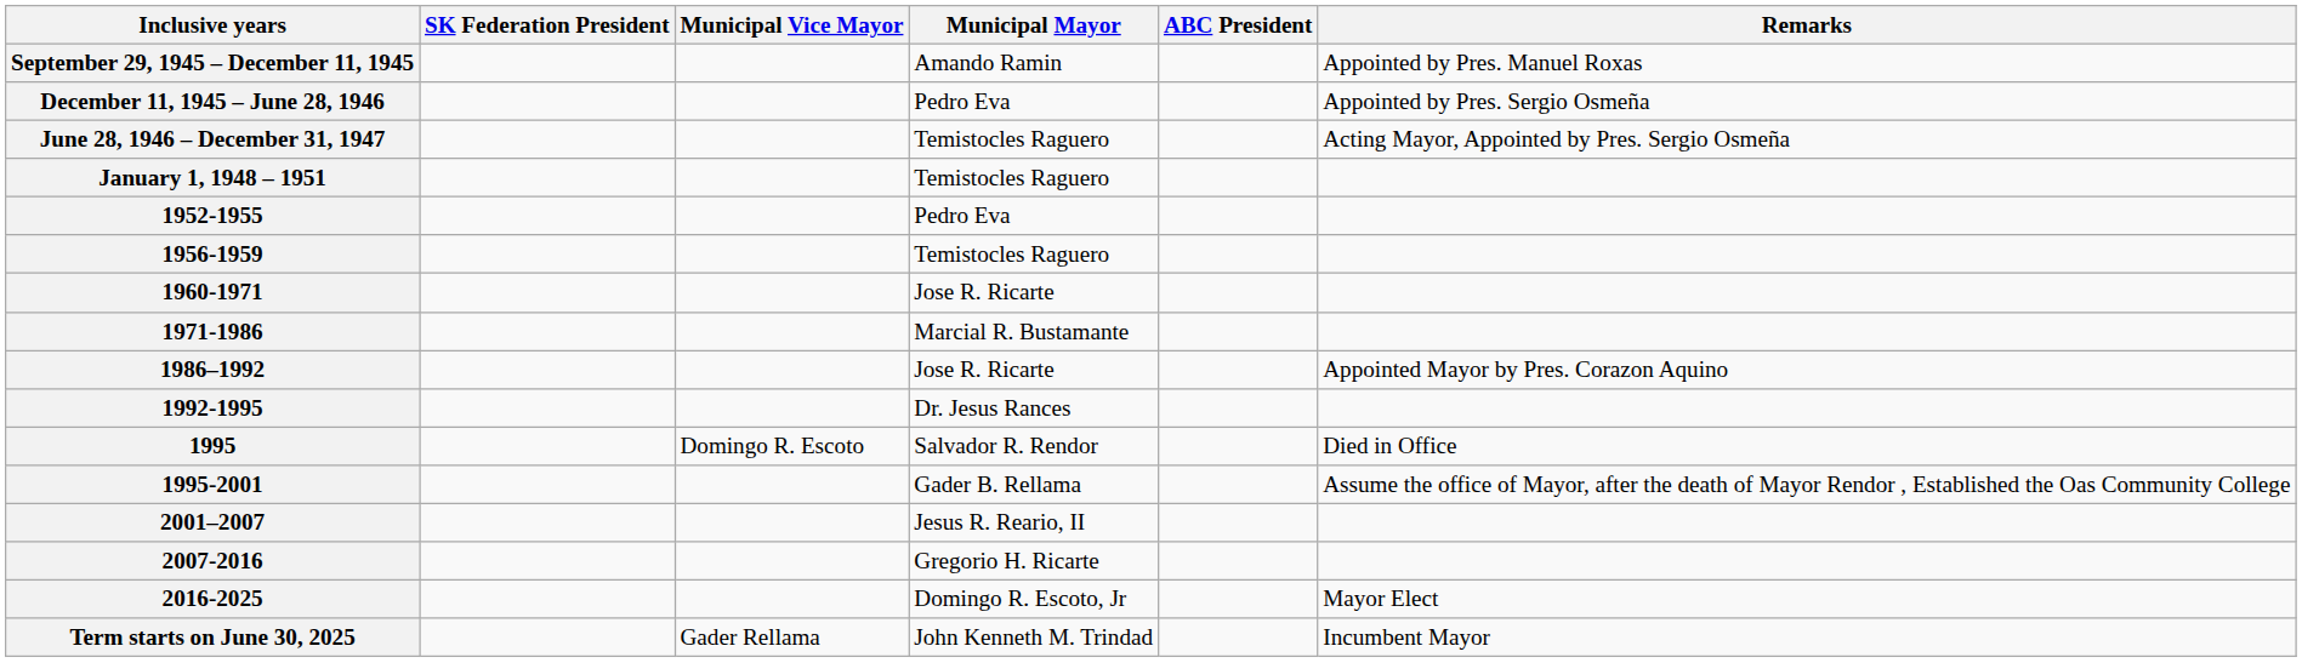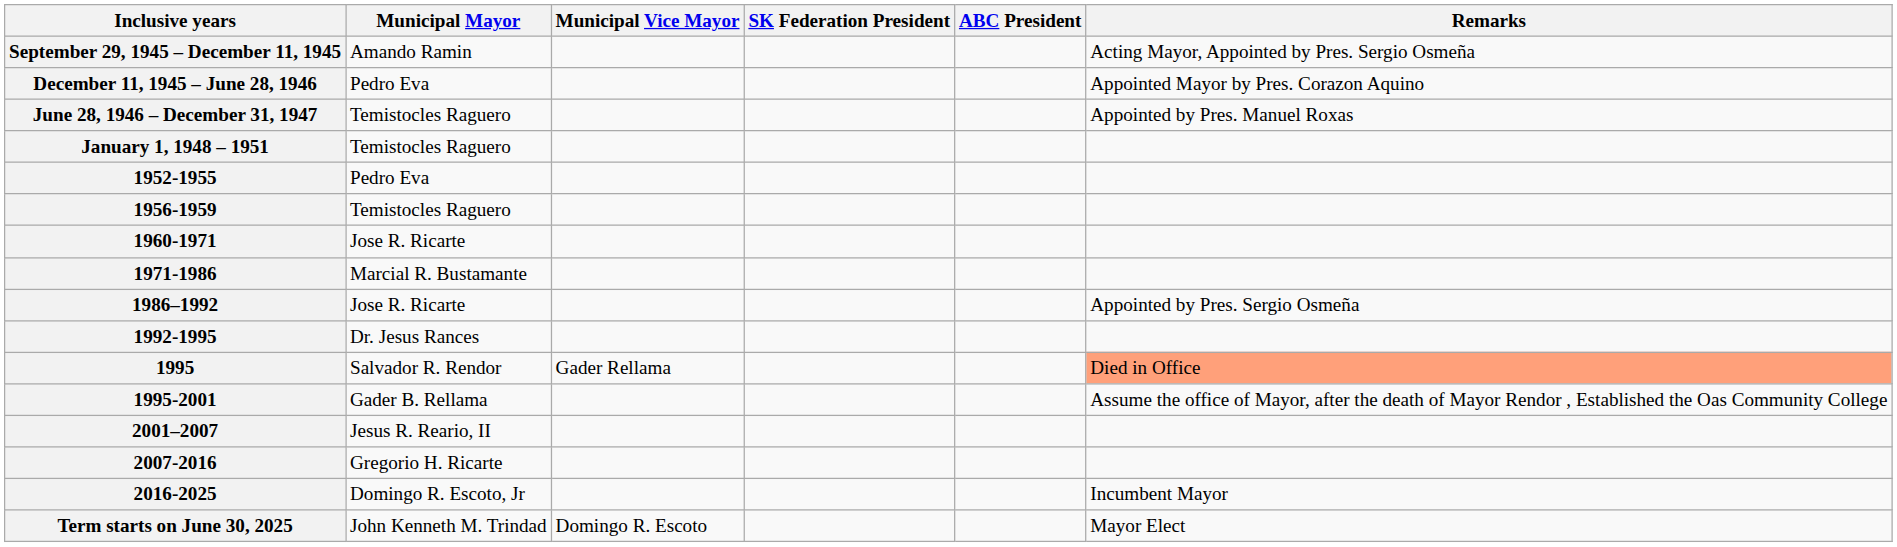 <table class="wikitable collapsible autocollapse" style="font-size:95%">
 <tr>
 <th scope="col">Inclusive years</th>
+<th scope="col">Municipal <a href='#'>Mayor</a></th>
+<th scope="col">Municipal <a href='#'>Vice Mayor</a></th>
 <th scope="col"><a href='#'>SK</a> Federation President</th>
-<th scope="col">Municipal <a href='#'>Vice Mayor</a></th>
-<th scope="col">Municipal <a href='#'>Mayor</a></th>
 <th scope="col"><a href='#'>ABC</a> President</th>
 <th scope="col">Remarks</th>
 </tr>
 <tr>
 <th scope="row">September 29, 1945 – December 11, 1945</th>
+<td>Amando Ramin</td>
 <td></td>
 <td></td>
-<td>Amando Ramin</td>
+<td></td>
+<td>Acting Mayor, Appointed by Pres. Sergio Osmeña</td>
+</tr>
+<tr>
+<th scope="row">December 11, 1945 – June 28, 1946</th>
+<td>Pedro Eva</td>
+<td></td>
+<td></td>
+<td></td>
+<td>Appointed Mayor by Pres. Corazon Aquino</td>
+</tr>
+<tr>
+<th scope="row">June 28, 1946 – December 31, 1947</th>
+<td>Temistocles Raguero</td>
+<td></td>
+<td></td>
 <td></td>
 <td>Appointed by Pres. Manuel Roxas</td>
 </tr>
 <tr>
-<th scope="row">December 11, 1945 – June 28, 1946</th>
+<th scope="row">January 1, 1948 – 1951</th>
+<td>Temistocles Raguero</td>
 <td></td>
 <td></td>
-<td>Pedro Eva</td>
-<td></td>
-<td>Appointed by Pres. Sergio Osmeña</td>
-</tr>
-<tr>
-<th scope="row">June 28, 1946 – December 31, 1947</th>
-<td></td>
-<td></td>
-<td>Temistocles Raguero</td>
-<td></td>
-<td>Acting Mayor, Appointed by Pres. Sergio Osmeña</td>
-</tr>
-<tr>
-<th scope="row">January 1, 1948 – 1951</th>
-<td></td>
-<td></td>
-<td>Temistocles Raguero</td>
 <td></td>
 <td></td>
 </tr>
 <tr>
 <th scope="row">1952-1955</th>
+<td>Pedro Eva</td>
 <td></td>
 <td></td>
-<td>Pedro Eva</td>
 <td></td>
 <td></td>
 </tr>
 <tr>
 <th scope="row">1956-1959</th>
+<td>Temistocles Raguero</td>
 <td></td>
 <td></td>
-<td>Temistocles Raguero</td>
 <td></td>
 <td></td>
 </tr>
 <tr>
 <th scope="row">1960-1971</th>
+<td>Jose R. Ricarte</td>
 <td></td>
 <td></td>
-<td>Jose R. Ricarte</td>
 <td></td>
 <td></td>
 </tr>
 <tr>
 <th scope="row">1971-1986</th>
+<td>Marcial R. Bustamante</td>
 <td></td>
 <td></td>
-<td>Marcial R. Bustamante</td>
 <td></td>
 <td></td>
 </tr>
 <tr>
 <th scope="row">1986–1992</th>
+<td>Jose R. Ricarte</td>
 <td></td>
 <td></td>
-<td>Jose R. Ricarte</td>
 <td></td>
-<td>Appointed Mayor by Pres. Corazon Aquino</td>
+<td>Appointed by Pres. Sergio Osmeña</td>
 </tr>
 <tr>
 <th scope="row">1992-1995</th>
+<td>Dr. Jesus Rances</td>
 <td></td>
 <td></td>
-<td>Dr. Jesus Rances</td>
 <td></td>
 <td></td>
 </tr>
 <tr>
 <th scope="row">1995</th>
+<td>Salvador R. Rendor</td>
+<td>Gader Rellama</td>
 <td></td>
-<td>Domingo R. Escoto</td>
-<td>Salvador R. Rendor</td>
 <td></td>
-<td>Died in Office</td>
+<td style="background: lightsalmon;">Died in Office</td>
 </tr>
 <tr>
 <th scope="row">1995-2001</th>
+<td>Gader B. Rellama</td>
 <td></td>
 <td></td>
-<td>Gader B. Rellama</td>
 <td></td>
 <td>Assume the office of Mayor, after the death of Mayor Rendor , Established the Oas Community College</td>
 </tr>
 <tr>
 <th scope="row">2001–2007</th>
+<td>Jesus R. Reario, II</td>
 <td></td>
 <td></td>
-<td>Jesus R. Reario, II</td>
 <td></td>
 <td></td>
 </tr>
 <tr>
 <th scope="row">2007-2016</th>
+<td>Gregorio H. Ricarte</td>
 <td></td>
 <td></td>
-<td>Gregorio H. Ricarte</td>
 <td></td>
 <td></td>
 </tr>
 <tr>
 <th scope="row">2016-2025</th>
+<td>Domingo R. Escoto, Jr</td>
 <td></td>
 <td></td>
-<td>Domingo R. Escoto, Jr</td>
+<td></td>
+<td>Incumbent Mayor</td>
+</tr>
+<tr>
+<th scope="row">Term starts on June 30, 2025</th>
+<td>John Kenneth M. Trindad</td>
+<td>Domingo R. Escoto</td>
+<td></td>
 <td></td>
 <td>Mayor Elect</td>
 </tr>
-<tr>
-<th scope="row">Term starts on June 30, 2025</th>
-<td></td>
-<td>Gader Rellama</td>
-<td>John Kenneth M. Trindad</td>
-<td></td>
-<td>Incumbent Mayor</td>
-</tr>
 </table>
